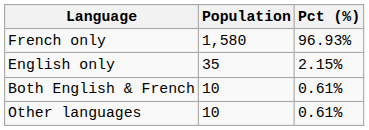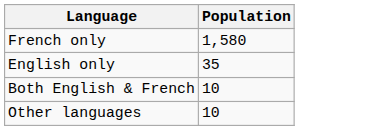 <table class="wikitable">
 <tr>
 <th>Language</th>
 <th>Population</th>
-<th>Pct (%)</th>
 </tr>
 <tr>
 <td>French only</td>
 <td>1,580</td>
-<td>96.93%</td>
 </tr>
 <tr>
 <td>English only</td>
 <td>35</td>
-<td>2.15%</td>
 </tr>
 <tr>
 <td>Both English & French</td>
 <td>10</td>
-<td>0.61%</td>
 </tr>
 <tr>
 <td>Other languages</td>
 <td>10</td>
-<td>0.61%</td>
 </tr>
 </table>
